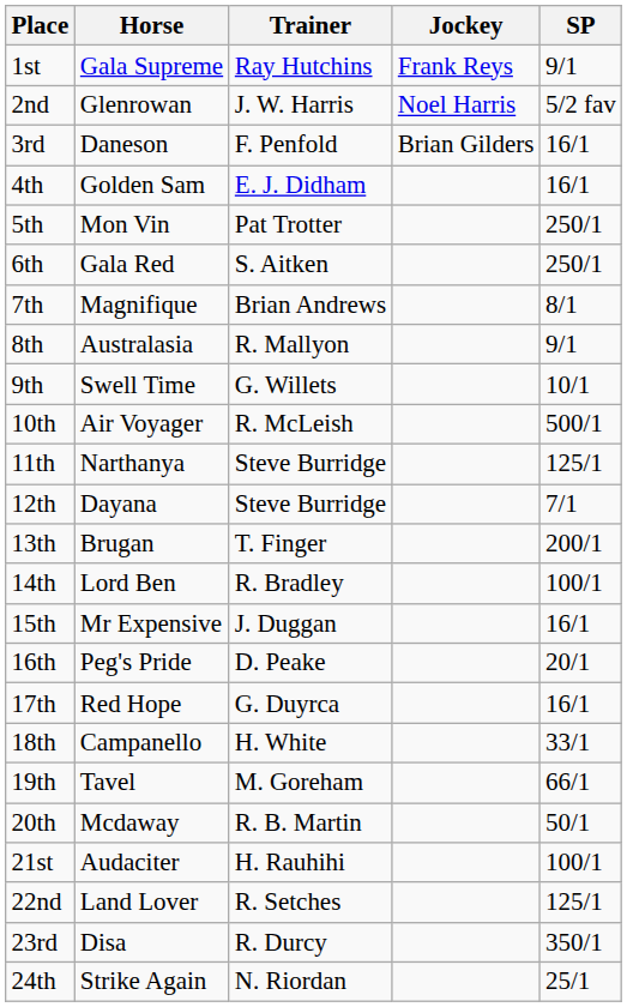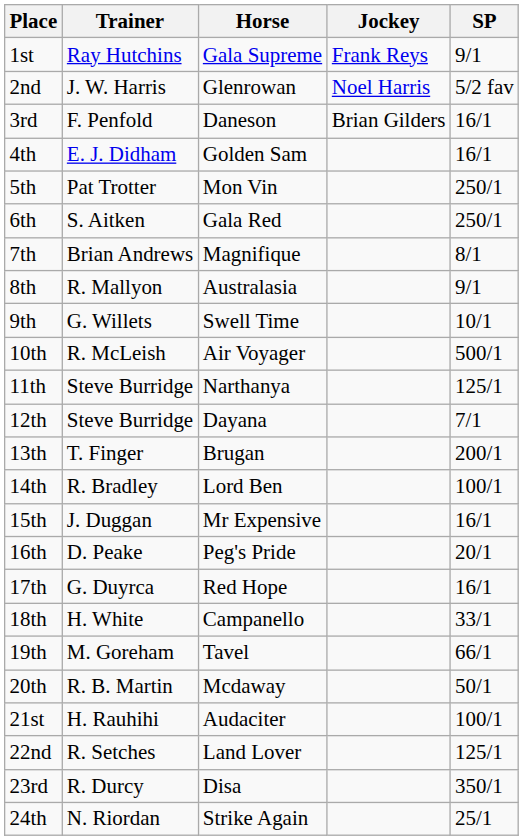 <table class="wikitable sortable">
 <tr>
 <th>Place</th>
+<th>Trainer</th>
 <th>Horse</th>
-<th>Trainer</th>
 <th>Jockey</th>
 <th>SP</th>
 </tr>
 <tr>
 <td>1st</td>
+<td><a href='#'>Ray Hutchins</a></td>
 <td><a href='#'>Gala Supreme</a></td>
-<td><a href='#'>Ray Hutchins</a></td>
 <td><a href='#'>Frank Reys</a></td>
 <td>9/1</td>
 </tr>
 <tr>
 <td>2nd</td>
+<td>J. W. Harris</td>
 <td>Glenrowan</td>
-<td>J. W. Harris</td>
 <td><a href='#'>Noel Harris</a></td>
 <td>5/2 fav</td>
 </tr>
 <tr>
 <td>3rd</td>
+<td>F. Penfold</td>
 <td>Daneson</td>
-<td>F. Penfold</td>
 <td>Brian Gilders</td>
 <td>16/1</td>
 </tr>
 <tr>
 <td>4th</td>
+<td><a href='#'>E. J. Didham</a></td>
 <td>Golden Sam</td>
-<td><a href='#'>E. J. Didham</a></td>
 <td></td>
 <td>16/1</td>
 </tr>
 <tr>
 <td>5th</td>
+<td>Pat Trotter</td>
 <td>Mon Vin</td>
-<td>Pat Trotter</td>
 <td></td>
 <td>250/1</td>
 </tr>
 <tr>
 <td>6th</td>
+<td>S. Aitken</td>
 <td>Gala Red</td>
-<td>S. Aitken</td>
 <td></td>
 <td>250/1</td>
 </tr>
 <tr>
 <td>7th</td>
+<td>Brian Andrews</td>
 <td>Magnifique</td>
-<td>Brian Andrews</td>
 <td></td>
 <td>8/1</td>
 </tr>
 <tr>
 <td>8th</td>
+<td>R. Mallyon</td>
 <td>Australasia</td>
-<td>R. Mallyon</td>
 <td></td>
 <td>9/1</td>
 </tr>
 <tr>
 <td>9th</td>
+<td>G. Willets</td>
 <td>Swell Time</td>
-<td>G. Willets</td>
 <td></td>
 <td>10/1</td>
 </tr>
 <tr>
 <td>10th</td>
+<td>R. McLeish</td>
 <td>Air Voyager</td>
-<td>R. McLeish</td>
 <td></td>
 <td>500/1</td>
 </tr>
 <tr>
 <td>11th</td>
+<td>Steve Burridge</td>
 <td>Narthanya</td>
-<td>Steve Burridge</td>
 <td></td>
 <td>125/1</td>
 </tr>
 <tr>
 <td>12th</td>
+<td>Steve Burridge</td>
 <td>Dayana</td>
-<td>Steve Burridge</td>
 <td></td>
 <td>7/1</td>
 </tr>
 <tr>
 <td>13th</td>
+<td>T. Finger</td>
 <td>Brugan</td>
-<td>T. Finger</td>
 <td></td>
 <td>200/1</td>
 </tr>
 <tr>
 <td>14th</td>
+<td>R. Bradley</td>
 <td>Lord Ben</td>
-<td>R. Bradley</td>
 <td></td>
 <td>100/1</td>
 </tr>
 <tr>
 <td>15th</td>
+<td>J. Duggan</td>
 <td>Mr Expensive</td>
-<td>J. Duggan</td>
 <td></td>
 <td>16/1</td>
 </tr>
 <tr>
 <td>16th</td>
+<td>D. Peake</td>
 <td>Peg's Pride</td>
-<td>D. Peake</td>
 <td></td>
 <td>20/1</td>
 </tr>
 <tr>
 <td>17th</td>
+<td>G. Duyrca</td>
 <td>Red Hope</td>
-<td>G. Duyrca</td>
 <td></td>
 <td>16/1</td>
 </tr>
 <tr>
 <td>18th</td>
+<td>H. White</td>
 <td>Campanello</td>
-<td>H. White</td>
 <td></td>
 <td>33/1</td>
 </tr>
 <tr>
 <td>19th</td>
+<td>M. Goreham</td>
 <td>Tavel</td>
-<td>M. Goreham</td>
 <td></td>
 <td>66/1</td>
 </tr>
 <tr>
 <td>20th</td>
+<td>R. B. Martin</td>
 <td>Mcdaway</td>
-<td>R. B. Martin</td>
 <td></td>
 <td>50/1</td>
 </tr>
 <tr>
 <td>21st</td>
+<td>H. Rauhihi</td>
 <td>Audaciter</td>
-<td>H. Rauhihi</td>
 <td></td>
 <td>100/1</td>
 </tr>
 <tr>
 <td>22nd</td>
+<td>R. Setches</td>
 <td>Land Lover</td>
-<td>R. Setches</td>
 <td></td>
 <td>125/1</td>
 </tr>
 <tr>
 <td>23rd</td>
+<td>R. Durcy</td>
 <td>Disa</td>
-<td>R. Durcy</td>
 <td></td>
 <td>350/1</td>
 </tr>
 <tr>
 <td>24th</td>
+<td>N. Riordan</td>
 <td>Strike Again</td>
-<td>N. Riordan</td>
 <td></td>
 <td>25/1</td>
 </tr>
 </table>
